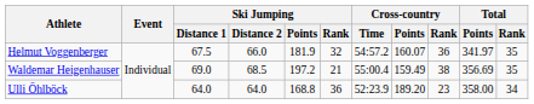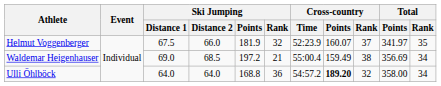 <table class="wikitable" style="font-size:90%">
 <tr>
 <th rowspan="2">Athlete</th>
 <th rowspan="2">Event</th>
 <th colspan="4">Ski Jumping</th>
 <th colspan="3">Cross-country</th>
 <th colspan="2">Total</th>
 </tr>
 <tr>
 <th>Distance 1</th>
 <th>Distance 2</th>
 <th>Points</th>
 <th>Rank</th>
 <th>Time</th>
 <th>Points</th>
 <th>Rank</th>
 <th>Points</th>
 <th>Rank</th>
 </tr>
 <tr>
 <td><a href='#'>Helmut Voggenberger</a></td>
 <td rowspan="3">Individual</td>
 <td align="center">67.5</td>
 <td align="center">66.0</td>
 <td align="center">181.9</td>
 <td align="center">32</td>
-<td align="center">54:57.2</td>
+<td align="center">52:23.9</td>
 <td align="center">160.07</td>
-<td align="center">36</td>
+<td align="center">37</td>
 <td align="center">341.97</td>
 <td align="center">35</td>
 </tr>
 <tr>
 <td><a href='#'>Waldemar Heigenhauser</a></td>
 <td align="center">69.0</td>
 <td align="center">68.5</td>
 <td align="center">197.2</td>
 <td align="center">21</td>
 <td align="center">55:00.4</td>
 <td align="center">159.49</td>
 <td align="center">38</td>
 <td align="center">356.69</td>
-<td align="center">35</td>
+<td align="center">34</td>
 </tr>
 <tr>
 <td><a href='#'>Ulli Öhlböck</a></td>
 <td align="center">64.0</td>
 <td align="center">64.0</td>
 <td align="center">168.8</td>
 <td align="center">36</td>
-<td align="center">52:23.9</td>
-<td align="center">189.20</td>
-<td align="center">23</td>
+<td align="center">54:57.2</td>
+<td align="center"><strong>189.20</strong></td>
+<td align="center">32</td>
 <td align="center">358.00</td>
 <td align="center">34</td>
 </tr>
 </table>
